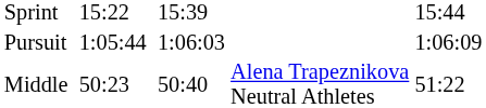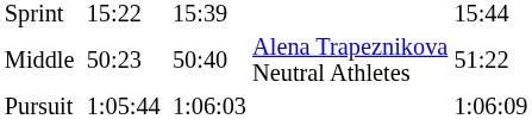 <table>
 <tr>
 <td>Sprint</td>
 <td></td>
 <td>15:22</td>
 <td></td>
 <td>15:39</td>
 <td></td>
 <td>15:44</td>
 </tr>
 <tr>
+<td>Middle</td>
+<td></td>
+<td>50:23</td>
+<td></td>
+<td>50:40</td>
+<td><a href='#'>Alena Trapeznikova</a><br>Neutral Athletes</td>
+<td>51:22</td>
+</tr>
+<tr>
 <td>Pursuit</td>
 <td></td>
 <td>1:05:44</td>
 <td></td>
 <td>1:06:03</td>
 <td></td>
 <td>1:06:09</td>
 </tr>
-<tr>
-<td>Middle</td>
-<td></td>
-<td>50:23</td>
-<td></td>
-<td>50:40</td>
-<td><a href='#'>Alena Trapeznikova</a><br>Neutral Athletes</td>
-<td>51:22</td>
-</tr>
 </table>
